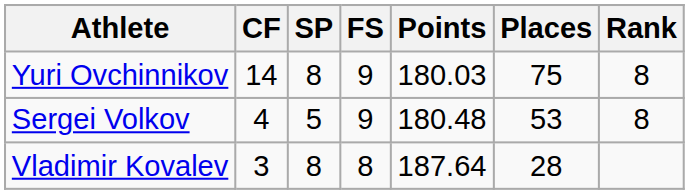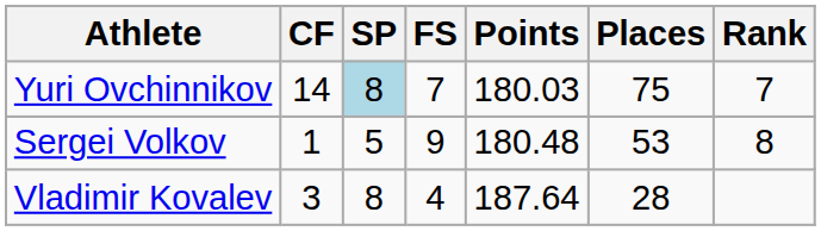 <table class="wikitable" border="1" style="font-size:90%">
 <tr>
 <th>Athlete</th>
 <th>CF</th>
 <th>SP</th>
 <th>FS</th>
 <th>Points</th>
 <th>Places</th>
 <th>Rank</th>
 </tr>
 <tr align=center>
 <td align=left><a href='#'>Yuri Ovchinnikov</a></td>
 <td>14</td>
-<td>8</td>
-<td>9</td>
+<td style="background: lightblue;">8</td>
+<td>7</td>
 <td>180.03</td>
 <td>75</td>
-<td>8</td>
+<td>7</td>
 </tr>
 <tr align=center>
 <td align=left><a href='#'>Sergei Volkov</a></td>
-<td>4</td>
+<td>1</td>
 <td>5</td>
 <td>9</td>
 <td>180.48</td>
 <td>53</td>
 <td>8</td>
 </tr>
 <tr align=center>
 <td align=left><a href='#'>Vladimir Kovalev</a></td>
 <td>3</td>
 <td>8</td>
-<td>8</td>
+<td>4</td>
 <td>187.64</td>
 <td>28</td>
 <td></td>
 </tr>
 </table>
